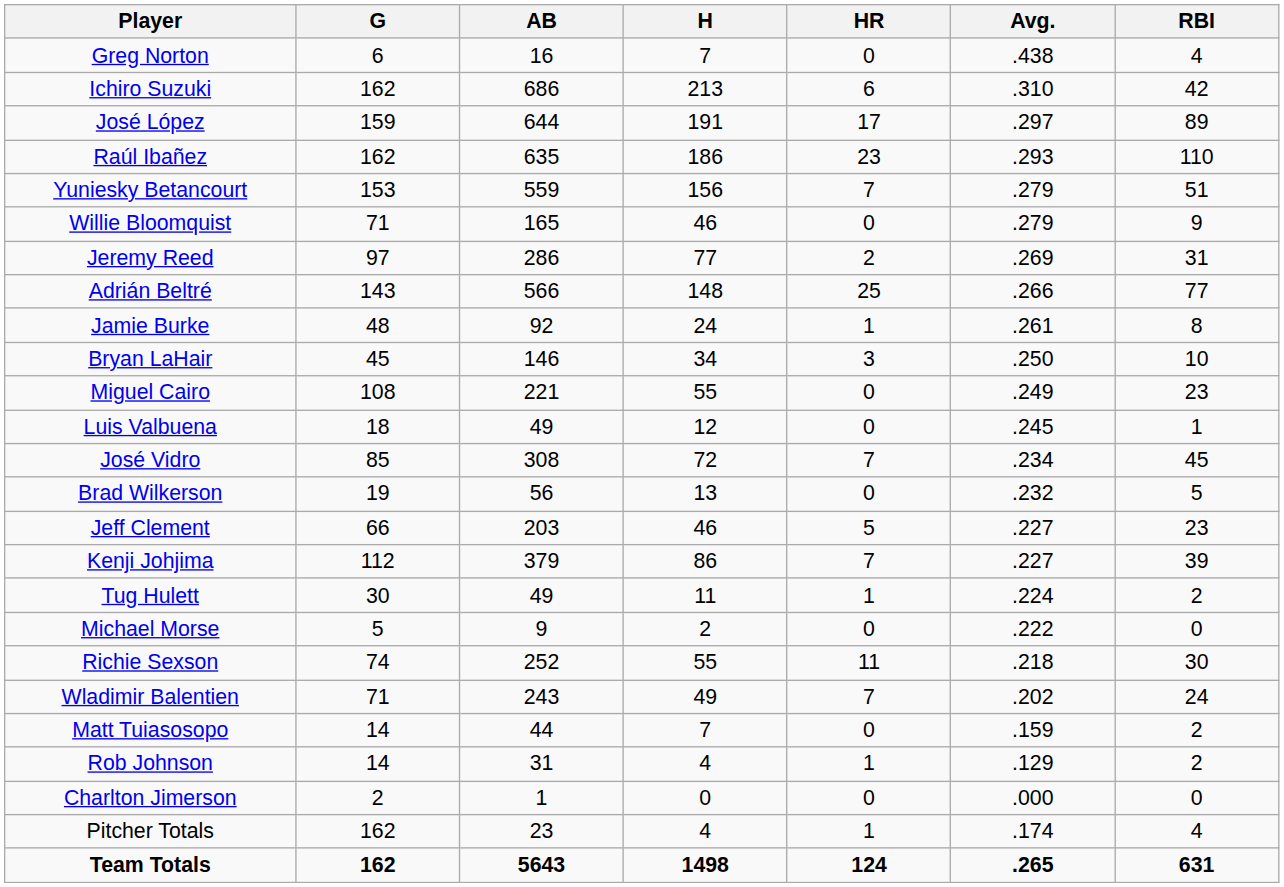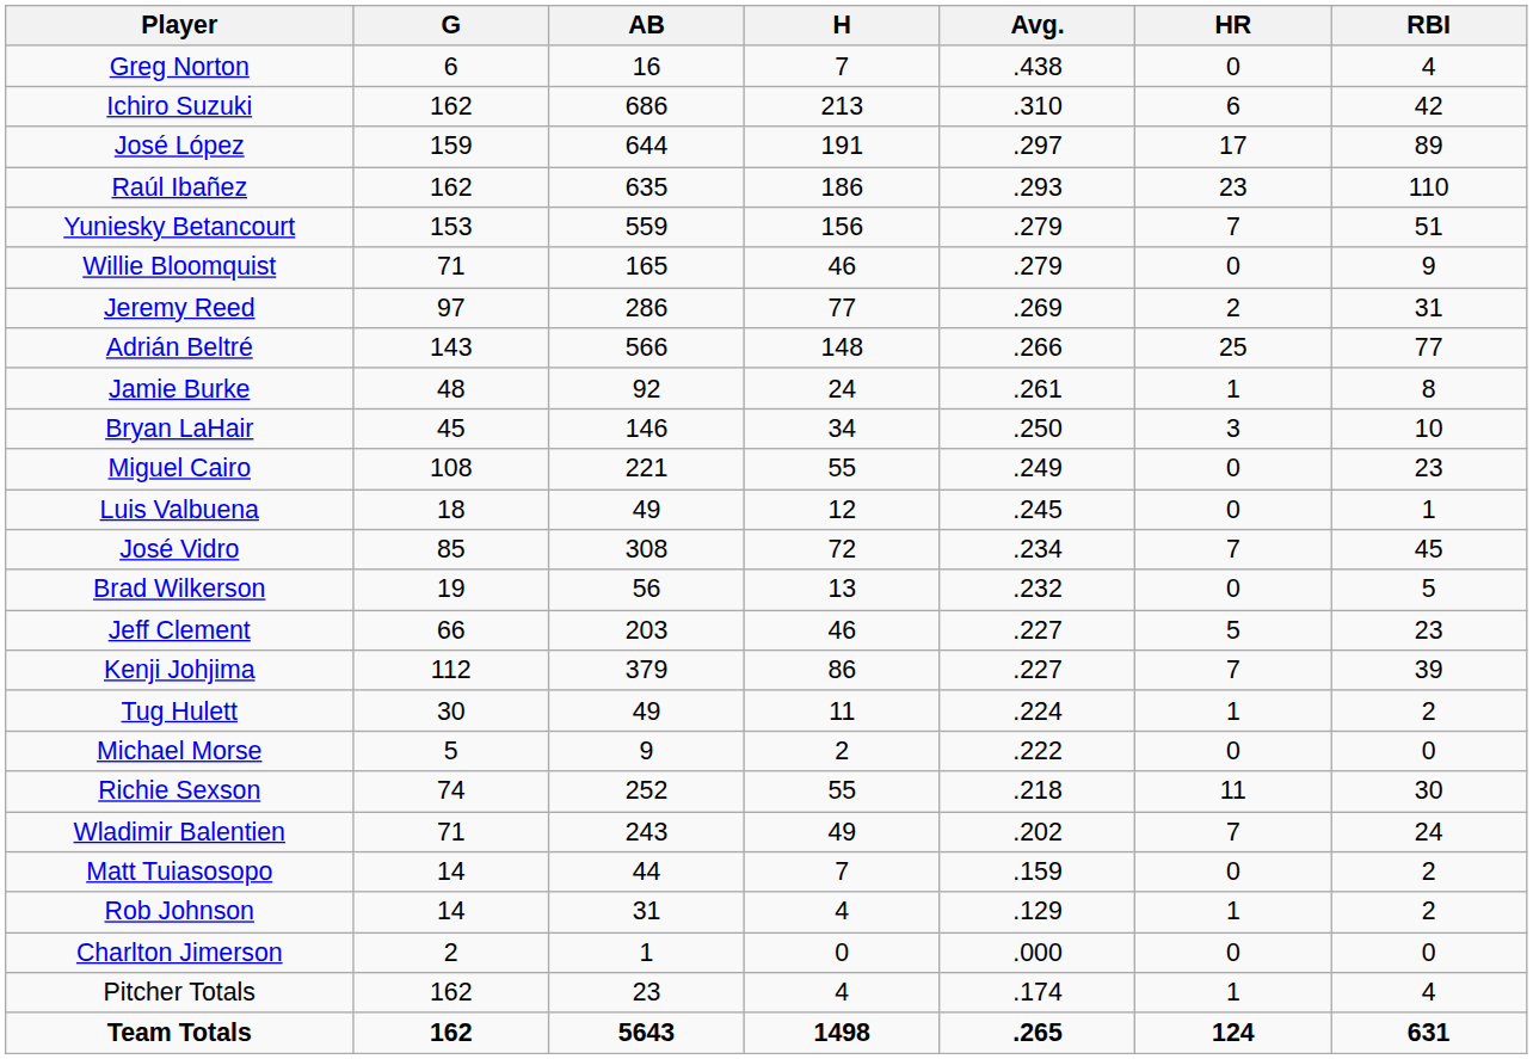 <table class="wikitable sortable">
 <tr>
 <th bgcolor="#DDDDFF" width="16%">Player</th>
 <th bgcolor="#DDDDFF" width="9%">G</th>
 <th bgcolor="#DDDDFF" width="9%">AB</th>
 <th bgcolor="#DDDDFF" width="9%">H</th>
+<th bgcolor="#DDDDFF" width="9%">Avg.</th>
 <th bgcolor="#DDDDFF" width="9%">HR</th>
-<th bgcolor="#DDDDFF" width="9%">Avg.</th>
 <th bgcolor="#DDDDFF" width="9%">RBI</th>
 </tr>
 <tr align=center>
 <td><a href='#'>Greg Norton</a></td>
 <td>6</td>
 <td>16</td>
 <td>7</td>
+<td>.438</td>
 <td>0</td>
-<td>.438</td>
 <td>4</td>
 </tr>
 <tr align=center>
 <td><a href='#'>Ichiro Suzuki</a></td>
 <td>162</td>
 <td>686</td>
 <td>213</td>
+<td>.310</td>
 <td>6</td>
-<td>.310</td>
 <td>42</td>
 </tr>
 <tr align=center>
 <td><a href='#'>José López</a></td>
 <td>159</td>
 <td>644</td>
 <td>191</td>
+<td>.297</td>
 <td>17</td>
-<td>.297</td>
 <td>89</td>
 </tr>
 <tr align=center>
 <td><a href='#'>Raúl Ibañez</a></td>
 <td>162</td>
 <td>635</td>
 <td>186</td>
+<td>.293</td>
 <td>23</td>
-<td>.293</td>
 <td>110</td>
 </tr>
 <tr align=center>
 <td><a href='#'>Yuniesky Betancourt</a></td>
 <td>153</td>
 <td>559</td>
 <td>156</td>
+<td>.279</td>
 <td>7</td>
-<td>.279</td>
 <td>51</td>
 </tr>
 <tr align=center>
 <td><a href='#'>Willie Bloomquist</a></td>
 <td>71</td>
 <td>165</td>
 <td>46</td>
+<td>.279</td>
 <td>0</td>
-<td>.279</td>
 <td>9</td>
 </tr>
 <tr align=center>
 <td><a href='#'>Jeremy Reed</a></td>
 <td>97</td>
 <td>286</td>
 <td>77</td>
+<td>.269</td>
 <td>2</td>
-<td>.269</td>
 <td>31</td>
 </tr>
 <tr align=center>
 <td><a href='#'>Adrián Beltré</a></td>
 <td>143</td>
 <td>566</td>
 <td>148</td>
+<td>.266</td>
 <td>25</td>
-<td>.266</td>
 <td>77</td>
 </tr>
 <tr align=center>
 <td><a href='#'>Jamie Burke</a></td>
 <td>48</td>
 <td>92</td>
 <td>24</td>
+<td>.261</td>
 <td>1</td>
-<td>.261</td>
 <td>8</td>
 </tr>
 <tr align=center>
 <td><a href='#'>Bryan LaHair</a></td>
 <td>45</td>
 <td>146</td>
 <td>34</td>
+<td>.250</td>
 <td>3</td>
-<td>.250</td>
 <td>10</td>
 </tr>
 <tr align=center>
 <td><a href='#'>Miguel Cairo</a></td>
 <td>108</td>
 <td>221</td>
 <td>55</td>
+<td>.249</td>
 <td>0</td>
-<td>.249</td>
 <td>23</td>
 </tr>
 <tr align=center>
 <td><a href='#'>Luis Valbuena</a></td>
 <td>18</td>
 <td>49</td>
 <td>12</td>
+<td>.245</td>
 <td>0</td>
-<td>.245</td>
 <td>1</td>
 </tr>
 <tr align=center>
 <td><a href='#'>José Vidro</a></td>
 <td>85</td>
 <td>308</td>
 <td>72</td>
+<td>.234</td>
 <td>7</td>
-<td>.234</td>
 <td>45</td>
 </tr>
 <tr align=center>
 <td><a href='#'>Brad Wilkerson</a></td>
 <td>19</td>
 <td>56</td>
 <td>13</td>
+<td>.232</td>
 <td>0</td>
-<td>.232</td>
 <td>5</td>
 </tr>
 <tr align=center>
 <td><a href='#'>Jeff Clement</a></td>
 <td>66</td>
 <td>203</td>
 <td>46</td>
+<td>.227</td>
 <td>5</td>
-<td>.227</td>
 <td>23</td>
 </tr>
 <tr align=center>
 <td><a href='#'>Kenji Johjima</a></td>
 <td>112</td>
 <td>379</td>
 <td>86</td>
+<td>.227</td>
 <td>7</td>
-<td>.227</td>
 <td>39</td>
 </tr>
 <tr align=center>
 <td><a href='#'>Tug Hulett</a></td>
 <td>30</td>
 <td>49</td>
 <td>11</td>
+<td>.224</td>
 <td>1</td>
-<td>.224</td>
 <td>2</td>
 </tr>
 <tr align=center>
 <td><a href='#'>Michael Morse</a></td>
 <td>5</td>
 <td>9</td>
 <td>2</td>
+<td>.222</td>
 <td>0</td>
-<td>.222</td>
 <td>0</td>
 </tr>
 <tr align=center>
 <td><a href='#'>Richie Sexson</a></td>
 <td>74</td>
 <td>252</td>
 <td>55</td>
+<td>.218</td>
 <td>11</td>
-<td>.218</td>
 <td>30</td>
 </tr>
 <tr align=center>
 <td><a href='#'>Wladimir Balentien</a></td>
 <td>71</td>
 <td>243</td>
 <td>49</td>
+<td>.202</td>
 <td>7</td>
-<td>.202</td>
 <td>24</td>
 </tr>
 <tr align=center>
 <td><a href='#'>Matt Tuiasosopo</a></td>
 <td>14</td>
 <td>44</td>
 <td>7</td>
+<td>.159</td>
 <td>0</td>
-<td>.159</td>
 <td>2</td>
 </tr>
 <tr align=center>
 <td><a href='#'>Rob Johnson</a></td>
 <td>14</td>
 <td>31</td>
 <td>4</td>
+<td>.129</td>
 <td>1</td>
-<td>.129</td>
 <td>2</td>
 </tr>
 <tr align=center>
 <td><a href='#'>Charlton Jimerson</a></td>
 <td>2</td>
 <td>1</td>
 <td>0</td>
+<td>.000</td>
 <td>0</td>
-<td>.000</td>
 <td>0</td>
 </tr>
 <tr align=center>
 <td>Pitcher Totals</td>
 <td>162</td>
 <td>23</td>
 <td>4</td>
+<td>.174</td>
 <td>1</td>
-<td>.174</td>
 <td>4</td>
 </tr>
 <tr align=center>
 <td><strong>Team Totals</strong></td>
 <td><strong>162</strong></td>
 <td><strong>5643</strong></td>
 <td><strong>1498</strong></td>
+<td><strong>.265</strong></td>
 <td><strong>124</strong></td>
-<td><strong>.265</strong></td>
 <td><strong>631</strong></td>
 </tr>
 </table>
